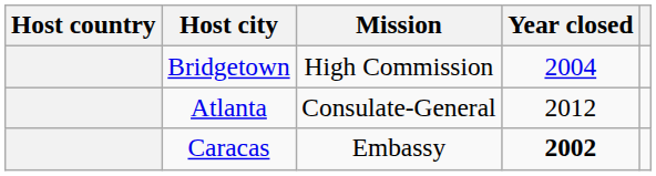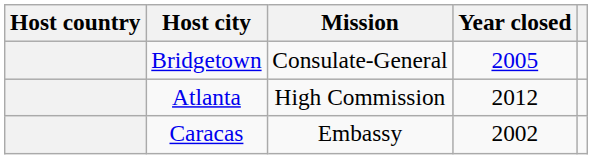 <table class="wikitable plainrowheaders" style="text-align:center;">
 <tr>
 <th scope="col">Host country</th>
 <th scope="col">Host city</th>
 <th scope="col">Mission</th>
 <th scope="col">Year closed</th>
 <th scope="col"></th>
 </tr>
 <tr>
 <th scope="row"></th>
 <td><a href='#'>Bridgetown</a></td>
-<td>High Commission</td>
-<td><a href='#'>2004</a></td>
+<td>Consulate-General</td>
+<td><a href='#'>2005</a></td>
 <td></td>
 </tr>
 <tr>
 <th scope="row"></th>
 <td><a href='#'>Atlanta</a></td>
-<td>Consulate-General</td>
+<td>High Commission</td>
 <td>2012</td>
 <td></td>
 </tr>
 <tr>
 <th scope="row"></th>
 <td><a href='#'>Caracas</a></td>
 <td>Embassy</td>
-<td><strong>2002</strong></td>
+<td>2002</td>
 <td></td>
 </tr>
 </table>
